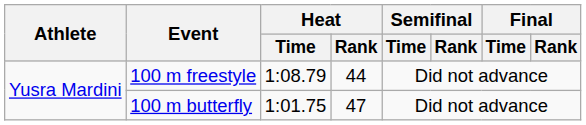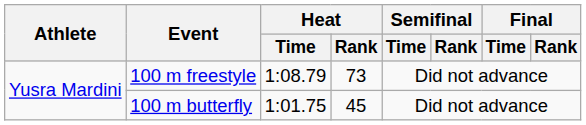 <table class="wikitable" style="text-align:center; font-size:90%">
 <tr>
 <th rowspan="2">Athlete</th>
 <th rowspan="2">Event</th>
 <th colspan="2">Heat</th>
 <th colspan="2">Semifinal</th>
 <th colspan="2">Final</th>
 </tr>
 <tr style="font-size:95%">
 <th>Time</th>
 <th>Rank</th>
 <th>Time</th>
 <th>Rank</th>
 <th>Time</th>
 <th>Rank</th>
 </tr>
 <tr>
 <td align=left rowspan=2><a href='#'>Yusra Mardini</a></td>
 <td align=left><a href='#'>100 m freestyle</a></td>
 <td>1:08.79</td>
-<td>44</td>
+<td>73</td>
 <td colspan=4>Did not advance</td>
 </tr>
 <tr>
 <td align=left><a href='#'>100 m butterfly</a></td>
 <td>1:01.75</td>
-<td>47</td>
+<td>45</td>
 <td colspan=4>Did not advance</td>
 </tr>
 </table>
